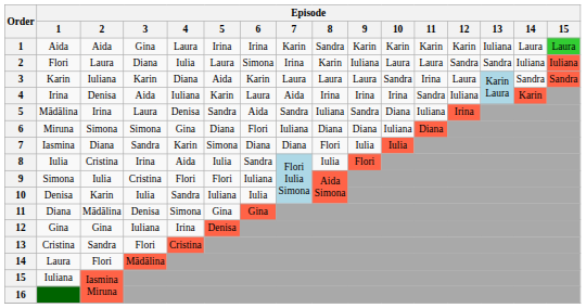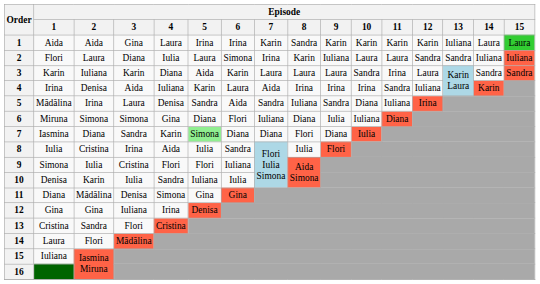 <table class="wikitable" style="text-align:center; font-size:92%">
 <tr>
 <th rowspan=2>Order</th>
 <th colspan=15>Episode</th>
 </tr>
 <tr>
 <th>1</th>
 <th>2</th>
 <th>3</th>
 <th>4</th>
 <th>5</th>
 <th>6</th>
 <th>7</th>
 <th>8</th>
 <th>9</th>
 <th>10</th>
 <th>11</th>
 <th>12</th>
 <th>13</th>
 <th>14</th>
 <th>15</th>
 </tr>
 <tr>
 <th>1</th>
 <td>Aida</td>
 <td>Aida</td>
 <td>Gina</td>
 <td>Laura</td>
 <td>Irina</td>
 <td>Irina</td>
 <td>Karin</td>
 <td>Sandra</td>
 <td>Karin</td>
 <td>Karin</td>
 <td>Karin</td>
 <td>Karin</td>
 <td>Iuliana</td>
 <td>Laura</td>
 <td style="background:limegreen;">Laura</td>
 </tr>
 <tr>
 <th>2</th>
 <td>Flori</td>
 <td>Laura</td>
 <td>Diana</td>
 <td>Iulia</td>
 <td>Laura</td>
 <td>Simona</td>
 <td>Irina</td>
 <td>Karin</td>
 <td>Iuliana</td>
 <td>Laura</td>
 <td>Laura</td>
 <td>Sandra</td>
 <td>Sandra</td>
 <td>Iuliana</td>
 <td style="background:tomato;">Iuliana</td>
 </tr>
 <tr>
 <th>3</th>
 <td>Karin</td>
 <td>Iuliana</td>
 <td>Karin</td>
 <td>Diana</td>
 <td>Aida</td>
 <td>Karin</td>
 <td>Laura</td>
 <td>Laura</td>
 <td>Laura</td>
 <td>Sandra</td>
 <td>Irina</td>
 <td>Laura</td>
 <td rowspan="2" bgcolor="lightblue">Karin<br>Laura</td>
 <td>Sandra</td>
 <td style="background:tomato;">Sandra</td>
 </tr>
 <tr>
 <th>4</th>
 <td>Irina</td>
 <td>Denisa</td>
 <td>Aida</td>
 <td>Iuliana</td>
 <td>Karin</td>
 <td>Laura</td>
 <td>Aida</td>
 <td>Irina</td>
 <td>Irina</td>
 <td>Irina</td>
 <td>Sandra</td>
 <td>Iuliana</td>
 <td style="background:tomato;">Karin</td>
 <td colspan=4 bgcolor="A9A9A9"></td>
 </tr>
 <tr>
 <th>5</th>
 <td>Mădălina</td>
 <td>Irina</td>
 <td>Laura</td>
 <td>Denisa</td>
 <td>Sandra</td>
 <td>Aida</td>
 <td>Sandra</td>
 <td>Iuliana</td>
 <td>Sandra</td>
 <td>Diana</td>
 <td>Iuliana</td>
 <td style="background:tomato;">Irina</td>
 <td colspan=4 bgcolor="A9A9A9"></td>
 </tr>
 <tr>
 <th>6</th>
 <td>Miruna</td>
 <td>Simona</td>
 <td>Simona</td>
 <td>Gina</td>
 <td>Diana</td>
 <td>Flori</td>
 <td>Iuliana</td>
 <td>Diana</td>
-<td>Diana</td>
+<td>Iulia</td>
 <td>Iuliana</td>
 <td style="background:tomato;">Diana</td>
 <td colspan=5 bgcolor="A9A9A9"></td>
 </tr>
 <tr>
 <th>7</th>
 <td>Iasmina</td>
 <td>Diana</td>
 <td>Sandra</td>
 <td>Karin</td>
-<td>Simona</td>
+<td style="background: lightgreen;">Simona</td>
 <td>Diana</td>
 <td>Diana</td>
 <td>Flori</td>
-<td>Iulia</td>
+<td>Diana</td>
 <td style="background:tomato;">Iulia</td>
 <td colspan=6 bgcolor="A9A9A9"></td>
 </tr>
 <tr>
 <th>8</th>
 <td>Iulia</td>
 <td>Cristina</td>
 <td>Irina</td>
 <td>Aida</td>
 <td>Iulia</td>
 <td>Sandra</td>
 <td rowspan="3" bgcolor="lightblue">Flori<br>Iulia<br>Simona</td>
 <td>Iulia</td>
 <td style="background:tomato;">Flori</td>
 <td colspan=7 bgcolor="A9A9A9"></td>
 </tr>
 <tr>
 <th>9</th>
 <td>Simona</td>
 <td>Iulia</td>
 <td>Cristina</td>
 <td>Flori</td>
 <td>Flori</td>
 <td>Iuliana</td>
 <td style="background:tomato;"rowspan="2">Aida<br>Simona</td>
 <td colspan=8 bgcolor="A9A9A9"></td>
 </tr>
 <tr>
 <th>10</th>
 <td>Denisa</td>
 <td>Karin</td>
 <td>Iulia</td>
 <td>Sandra</td>
 <td>Iuliana</td>
 <td>Iulia</td>
 <td colspan=9 bgcolor="A9A9A9"></td>
 </tr>
 <tr>
 <th>11</th>
 <td>Diana</td>
 <td>Mădălina</td>
 <td>Denisa</td>
 <td>Simona</td>
 <td>Gina</td>
 <td style="background:tomato;">Gina</td>
 <td colspan=10 bgcolor="A9A9A9"></td>
 </tr>
 <tr>
 <th>12</th>
 <td>Gina</td>
 <td>Gina</td>
 <td>Iuliana</td>
 <td>Irina</td>
 <td style="background:tomato;">Denisa</td>
 <td colspan=11 bgcolor="A9A9A9"></td>
 </tr>
 <tr>
 <th>13</th>
 <td>Cristina</td>
 <td>Sandra</td>
 <td>Flori</td>
 <td style="background:tomato;">Cristina</td>
 <td colspan=12 bgcolor="A9A9A9"></td>
 </tr>
 <tr>
 <th>14</th>
 <td>Laura</td>
 <td>Flori</td>
 <td style="background:tomato;">Mădălina</td>
 <td colspan=13 bgcolor="A9A9A9"></td>
 </tr>
 <tr>
 <th>15</th>
 <td>Iuliana</td>
 <td style="background:tomato;" rowspan="2">Iasmina<br>Miruna</td>
 <td colspan=15 bgcolor="A9A9A9"></td>
 </tr>
 <tr>
 <th>16</th>
 <td bgcolor="Darkgreen"></td>
 <td bgcolor="darkgray" colspan=15></td>
 </tr>
 <tr>
 </tr>
 </table>
